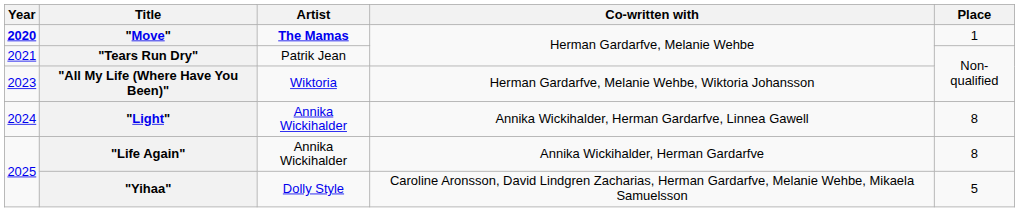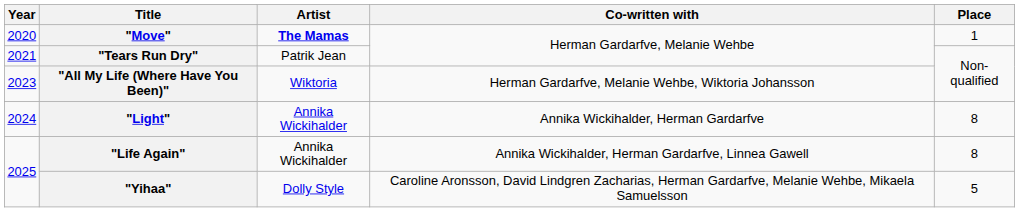 <table class="wikitable plainrowheaders" style="text-align:center;">
 <tr>
 <th scope="col">Year</th>
 <th scope="col">Title</th>
 <th scope="col">Artist</th>
 <th scope="col">Co-written with</th>
 <th scope="col">Place</th>
 </tr>
 <tr>
-<td><strong><a href='#'>2020</a></strong></td>
+<td><a href='#'>2020</a></td>
 <th scope="row">"<a href='#'>Move</a>"</th>
 <td><strong><a href='#'>The Mamas</a></strong></td>
 <td rowspan="2">Herman Gardarfve, Melanie Wehbe</td>
 <td>1</td>
 </tr>
 <tr>
 <td><a href='#'>2021</a></td>
 <th scope="row">"Tears Run Dry"</th>
 <td>Patrik Jean</td>
 <td rowspan="2">Non-qualified</td>
 </tr>
 <tr>
 <td><a href='#'>2023</a></td>
 <th scope="row">"All My Life (Where Have You Been)"</th>
 <td><a href='#'>Wiktoria</a></td>
 <td>Herman Gardarfve, Melanie Wehbe, Wiktoria Johansson</td>
 </tr>
 <tr>
 <td><a href='#'>2024</a></td>
 <th scope="row">"<a href='#'>Light</a>"</th>
 <td><a href='#'>Annika Wickihalder</a></td>
-<td>Annika Wickihalder, Herman Gardarfve, Linnea Gawell</td>
+<td>Annika Wickihalder, Herman Gardarfve</td>
 <td>8</td>
 </tr>
 <tr>
 <td rowspan="2"><a href='#'>2025</a></td>
 <th scope="row">"Life Again"</th>
 <td>Annika Wickihalder</td>
-<td>Annika Wickihalder, Herman Gardarfve</td>
+<td>Annika Wickihalder, Herman Gardarfve, Linnea Gawell</td>
 <td>8</td>
 </tr>
 <tr>
 <th scope="row">"Yihaa"</th>
 <td><a href='#'>Dolly Style</a></td>
 <td>Caroline Aronsson, David Lindgren Zacharias, Herman Gardarfve, Melanie Wehbe, Mikaela Samuelsson</td>
 <td>5</td>
 </tr>
 </table>
